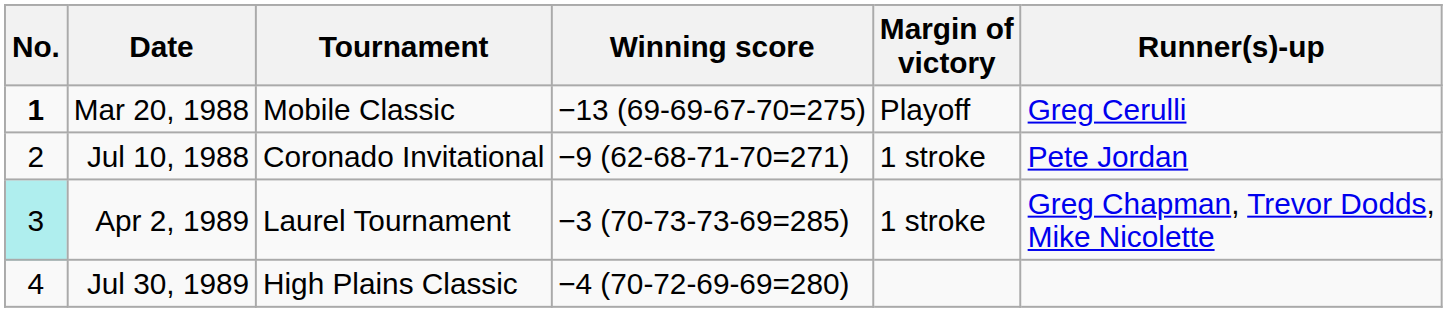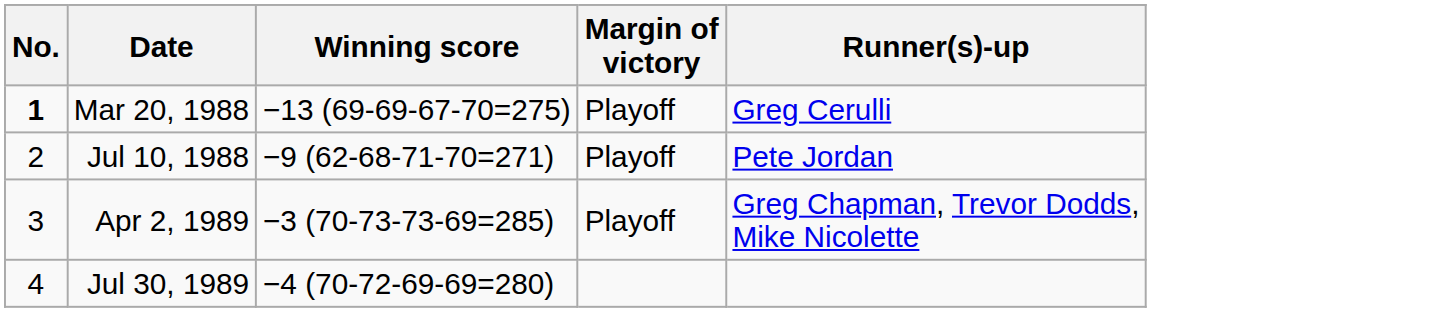 <table class="wikitable" style="font-size:95%;">
 <tr>
 <th>No.</th>
 <th>Date</th>
-<th>Tournament</th>
 <th>Winning score</th>
 <th>Margin of<br>victory</th>
 <th>Runner(s)-up</th>
 </tr>
 <tr>
 <td align=center><strong>1</strong></td>
 <td align=right>Mar 20, 1988</td>
-<td>Mobile Classic</td>
 <td>−13 (69-69-67-70=275)</td>
 <td>Playoff</td>
 <td> <a href='#'>Greg Cerulli</a></td>
 </tr>
 <tr>
 <td align=center>2</td>
 <td align=right>Jul 10, 1988</td>
-<td>Coronado Invitational</td>
 <td>−9 (62-68-71-70=271)</td>
-<td>1 stroke</td>
+<td>Playoff</td>
 <td> <a href='#'>Pete Jordan</a></td>
 </tr>
 <tr>
-<td align=center style="background: paleturquoise;">3</td>
+<td align=center>3</td>
 <td align=right>Apr 2, 1989</td>
-<td>Laurel Tournament</td>
 <td>−3 (70-73-73-69=285)</td>
-<td>1 stroke</td>
+<td>Playoff</td>
 <td> <a href='#'>Greg Chapman</a>,  <a href='#'>Trevor Dodds</a>,<br> <a href='#'>Mike Nicolette</a></td>
 </tr>
 <tr>
 <td align=center>4</td>
 <td align=right>Jul 30, 1989</td>
-<td>High Plains Classic</td>
 <td>−4 (70-72-69-69=280)</td>
 <td></td>
 <td></td>
 </tr>
 </table>
